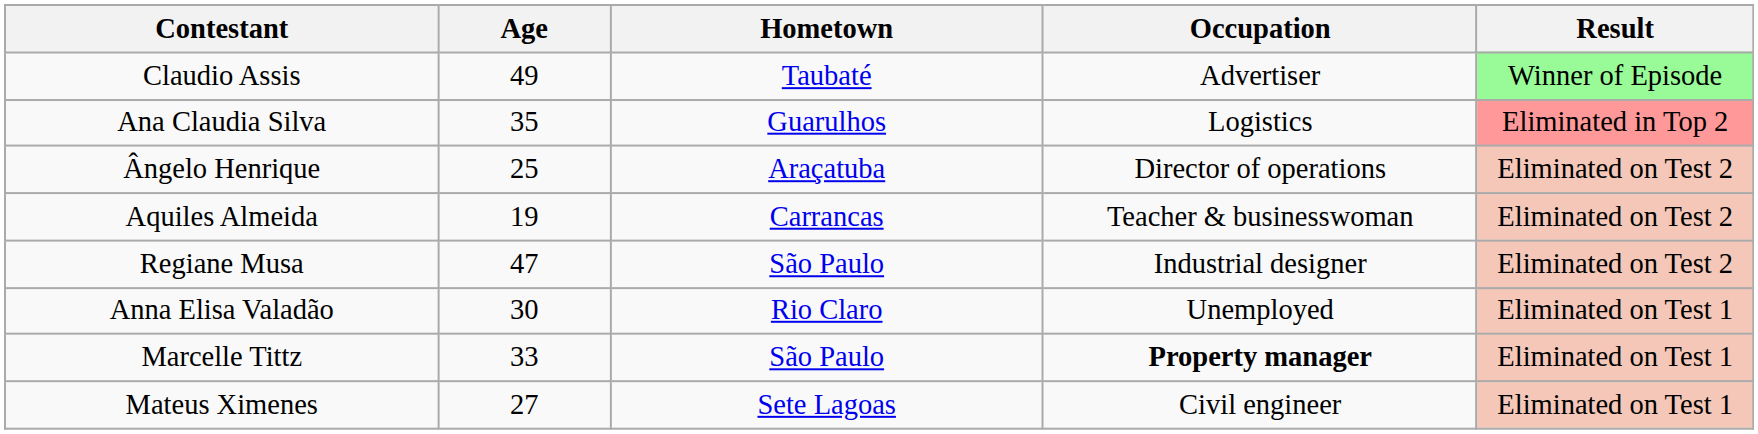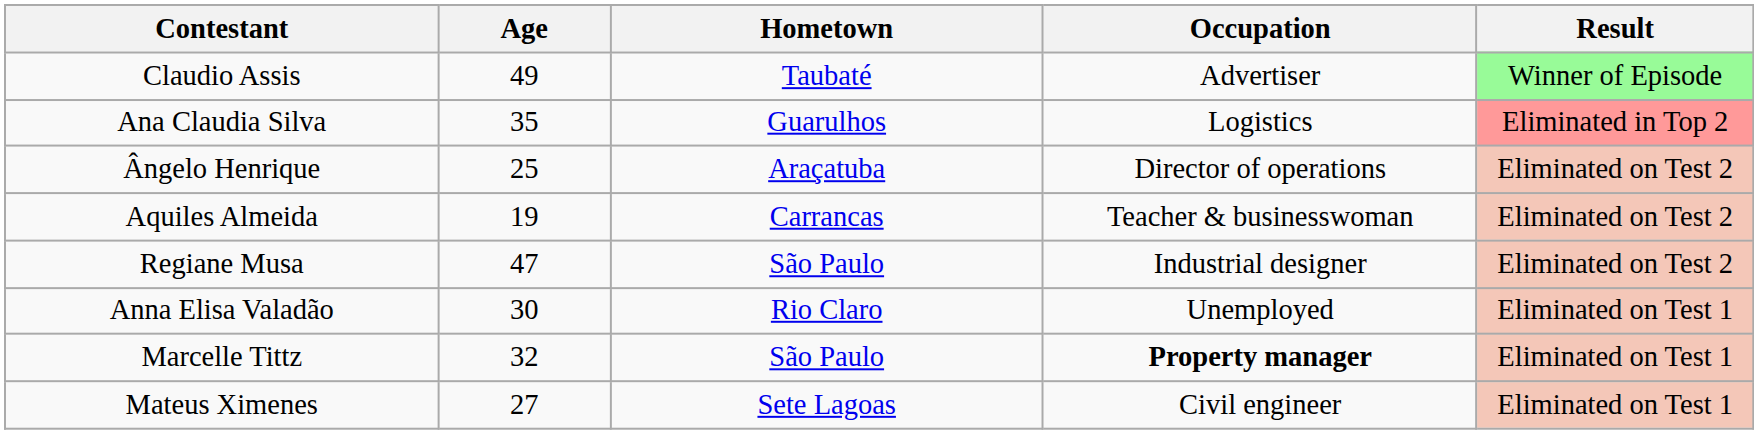 <table class="wikitable sortable" style="text-align:center; font-size:90%; width:100%;">
 <tr>
 <th width="200px">Contestant</th>
 <th width="075px">Age</th>
 <th width="200px">Hometown</th>
 <th width="200px">Occupation</th>
 <th width="125px">Result</th>
 </tr>
 <tr>
 <td>Claudio Assis</td>
 <td>49</td>
 <td><a href='#'>Taubaté</a></td>
 <td>Advertiser</td>
 <td bgcolor=98FB98>Winner of Episode</td>
 </tr>
 <tr>
 <td>Ana Claudia Silva</td>
 <td>35</td>
 <td><a href='#'>Guarulhos</a></td>
 <td>Logistics</td>
 <td bgcolor=FF9999>Eliminated in Top 2</td>
 </tr>
 <tr>
 <td>Ângelo Henrique</td>
 <td>25</td>
 <td><a href='#'>Araçatuba</a></td>
 <td>Director of operations</td>
 <td bgcolor=F4C7B8>Eliminated on Test 2</td>
 </tr>
 <tr>
 <td>Aquiles Almeida</td>
 <td>19</td>
 <td><a href='#'>Carrancas</a></td>
 <td>Teacher & businesswoman</td>
 <td bgcolor=F4C7B8>Eliminated on Test 2</td>
 </tr>
 <tr>
 <td>Regiane Musa</td>
 <td>47</td>
 <td><a href='#'>São Paulo</a></td>
 <td>Industrial designer</td>
 <td bgcolor=F4C7B8>Eliminated on Test 2</td>
 </tr>
 <tr>
 <td>Anna Elisa Valadão</td>
 <td>30</td>
 <td><a href='#'>Rio Claro</a></td>
 <td>Unemployed</td>
 <td bgcolor=F4C7B8>Eliminated on Test 1</td>
 </tr>
 <tr>
 <td>Marcelle Tittz</td>
-<td>33</td>
+<td>32</td>
 <td><a href='#'>São Paulo</a></td>
 <td><strong>Property manager</strong></td>
 <td bgcolor=F4C7B8>Eliminated on Test 1</td>
 </tr>
 <tr>
 <td>Mateus Ximenes</td>
 <td>27</td>
 <td><a href='#'>Sete Lagoas</a></td>
 <td>Civil engineer</td>
 <td bgcolor=F4C7B8>Eliminated on Test 1</td>
 </tr>
 </table>
